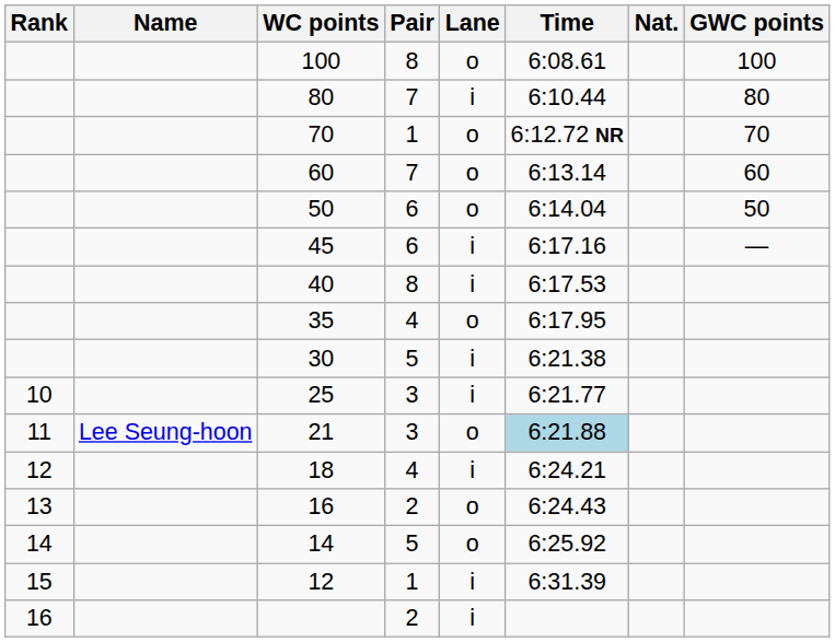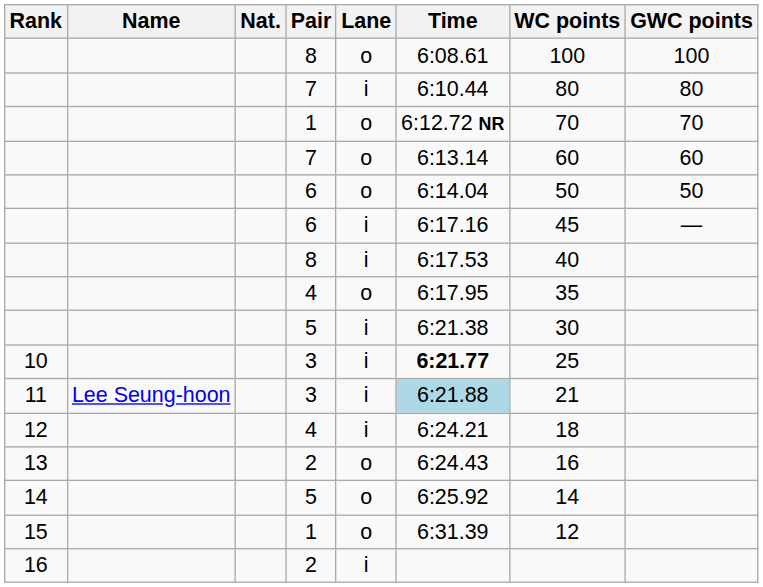 <table class="wikitable sortable" style="text-align:center">
 <tr>
 <th>Rank</th>
 <th>Name</th>
-<th>WC points</th>
+<th>Nat.</th>
 <th>Pair</th>
 <th>Lane</th>
 <th>Time</th>
-<th>Nat.</th>
+<th>WC points</th>
 <th>GWC points</th>
 </tr>
 <tr>
 <td></td>
 <td align=left></td>
-<td>100</td>
+<td></td>
 <td>8</td>
 <td>o</td>
 <td>6:08.61</td>
-<td></td>
+<td>100</td>
 <td>100</td>
 </tr>
 <tr>
 <td></td>
 <td align=left></td>
-<td>80</td>
+<td></td>
 <td>7</td>
 <td>i</td>
 <td>6:10.44</td>
-<td></td>
+<td>80</td>
 <td>80</td>
 </tr>
 <tr>
 <td></td>
 <td align=left></td>
-<td>70</td>
+<td></td>
 <td>1</td>
 <td>o</td>
 <td>6:12.72 <strong><small>NR</small></strong></td>
-<td></td>
+<td>70</td>
 <td>70</td>
 </tr>
 <tr>
 <td></td>
 <td align=left></td>
-<td>60</td>
+<td></td>
 <td>7</td>
 <td>o</td>
 <td>6:13.14</td>
-<td></td>
+<td>60</td>
 <td>60</td>
 </tr>
 <tr>
 <td></td>
 <td align=left></td>
-<td>50</td>
+<td></td>
 <td>6</td>
 <td>o</td>
 <td>6:14.04</td>
-<td></td>
+<td>50</td>
 <td>50</td>
 </tr>
 <tr>
 <td></td>
 <td align=left></td>
-<td>45</td>
+<td></td>
 <td>6</td>
 <td>i</td>
 <td>6:17.16</td>
-<td></td>
+<td>45</td>
 <td>—</td>
 </tr>
 <tr>
 <td></td>
 <td align=left></td>
-<td>40</td>
+<td></td>
 <td>8</td>
 <td>i</td>
 <td>6:17.53</td>
-<td></td>
+<td>40</td>
 <td></td>
 </tr>
 <tr>
 <td></td>
 <td align=left></td>
-<td>35</td>
+<td></td>
 <td>4</td>
 <td>o</td>
 <td>6:17.95</td>
-<td></td>
+<td>35</td>
 <td></td>
 </tr>
 <tr>
 <td></td>
 <td align=left></td>
-<td>30</td>
+<td></td>
 <td>5</td>
 <td>i</td>
 <td>6:21.38</td>
-<td></td>
+<td>30</td>
 <td></td>
 </tr>
 <tr>
 <td>10</td>
 <td align=left></td>
-<td>25</td>
+<td></td>
 <td>3</td>
 <td>i</td>
-<td>6:21.77</td>
-<td></td>
+<td><strong>6:21.77</strong></td>
+<td>25</td>
 <td></td>
 </tr>
 <tr>
 <td>11</td>
 <td align=left><a href='#'>Lee Seung-hoon</a></td>
+<td></td>
+<td>3</td>
+<td>i</td>
+<td style="background: lightblue;">6:21.88</td>
 <td>21</td>
-<td>3</td>
-<td>o</td>
-<td style="background: lightblue;">6:21.88</td>
-<td></td>
 <td></td>
 </tr>
 <tr>
 <td>12</td>
 <td align=left></td>
-<td>18</td>
+<td></td>
 <td>4</td>
 <td>i</td>
 <td>6:24.21</td>
-<td></td>
+<td>18</td>
 <td></td>
 </tr>
 <tr>
 <td>13</td>
 <td align=left></td>
-<td>16</td>
+<td></td>
 <td>2</td>
 <td>o</td>
 <td>6:24.43</td>
-<td></td>
+<td>16</td>
 <td></td>
 </tr>
 <tr>
 <td>14</td>
 <td align=left></td>
-<td>14</td>
+<td></td>
 <td>5</td>
 <td>o</td>
 <td>6:25.92</td>
-<td></td>
+<td>14</td>
 <td></td>
 </tr>
 <tr>
 <td>15</td>
 <td align=left></td>
+<td></td>
+<td>1</td>
+<td>o</td>
+<td>6:31.39</td>
 <td>12</td>
-<td>1</td>
-<td>i</td>
-<td>6:31.39</td>
-<td></td>
 <td></td>
 </tr>
 <tr>
 <td>16</td>
 <td align=left></td>
 <td></td>
 <td>2</td>
 <td>i</td>
 <td></td>
 <td></td>
 <td></td>
 </tr>
 </table>
